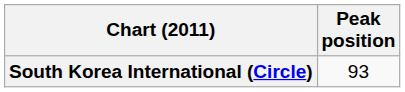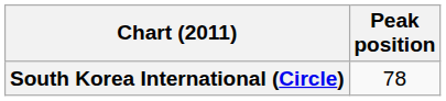 <table class="wikitable sortable plainrowheaders" style="text-align:center">
 <tr>
 <th scope="col">Chart (2011)</th>
 <th scope="col">Peak<br>position</th>
 </tr>
 <tr>
 <th scope="row">South Korea International (<a href='#'>Circle</a>)</th>
-<td align="center">93</td>
+<td align="center">78</td>
 </tr>
 </table>
